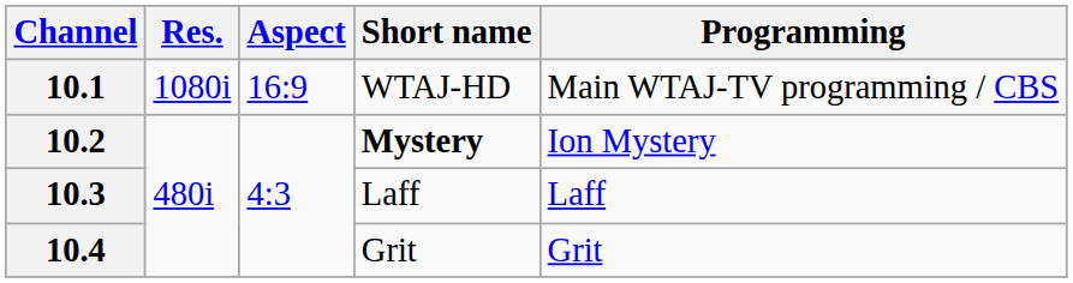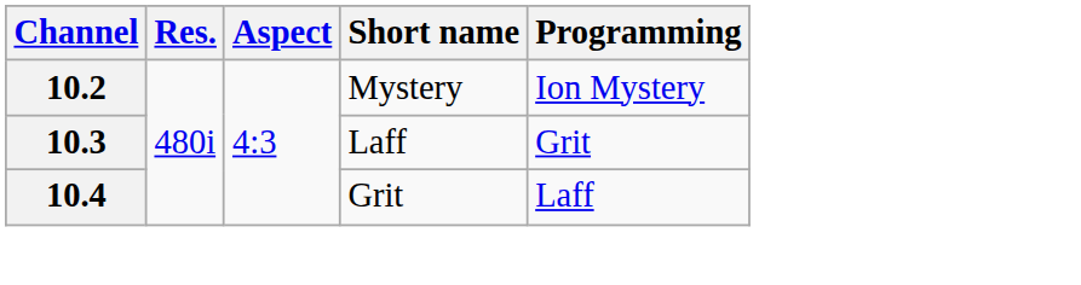 <table class="wikitable">
 <tr>
 <th><a href='#'>Channel</a></th>
 <th><a href='#'>Res.</a></th>
 <th><a href='#'>Aspect</a></th>
 <th>Short name</th>
 <th>Programming</th>
 </tr>
 <tr>
-<th scope = "row">10.1</th>
-<td><a href='#'>1080i</a></td>
-<td><a href='#'>16:9</a></td>
-<td>WTAJ-HD</td>
-<td>Main WTAJ-TV programming / <a href='#'>CBS</a></td>
-</tr>
-<tr>
 <th scope = "row">10.2</th>
 <td rowspan="3"><a href='#'>480i</a></td>
 <td rowspan="3"><a href='#'>4:3</a></td>
-<td><strong>Mystery</strong></td>
+<td>Mystery</td>
 <td><a href='#'>Ion Mystery</a></td>
 </tr>
 <tr>
 <th scope = "row">10.3</th>
 <td>Laff</td>
-<td><a href='#'>Laff</a></td>
+<td><a href='#'>Grit</a></td>
 </tr>
 <tr>
 <th scope = "row">10.4</th>
 <td>Grit</td>
-<td><a href='#'>Grit</a></td>
+<td><a href='#'>Laff</a></td>
 </tr>
 </table>
